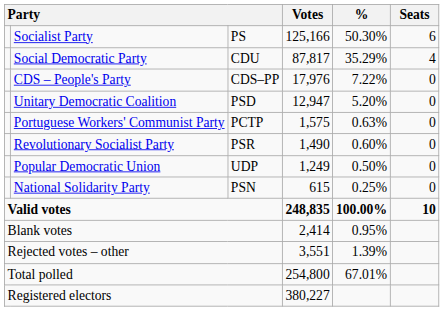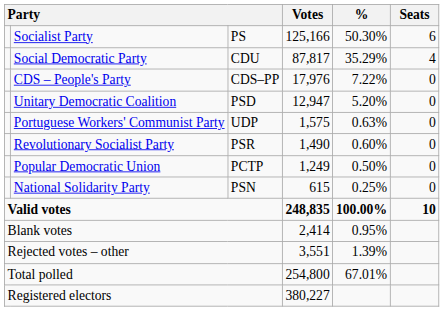 <table class="wikitable" border="1" style="text-align:right;">
 <tr>
 <th style="text-align:left;" colspan=3>Party</th>
 <th align=center width="50">Votes</th>
 <th align=center width="50">%</th>
 <th align=center width="50">Seats</th>
 </tr>
 <tr>
 <td></td>
 <td align=left><a href='#'>Socialist Party</a></td>
 <td align=left>PS</td>
 <td>125,166</td>
 <td>50.30%</td>
 <td>6</td>
 </tr>
 <tr>
 <td></td>
 <td align=left><a href='#'>Social Democratic Party</a></td>
 <td align=left>CDU</td>
 <td>87,817</td>
 <td>35.29%</td>
 <td>4</td>
 </tr>
 <tr>
 <td></td>
 <td align=left><a href='#'>CDS – People's Party</a></td>
 <td align=left style="white-space: nowrap;">CDS–PP</td>
 <td>17,976</td>
 <td>7.22%</td>
 <td>0</td>
 </tr>
 <tr>
 <td></td>
 <td align=left style="white-space: nowrap;"><a href='#'>Unitary Democratic Coalition</a></td>
 <td align=left>PSD</td>
 <td>12,947</td>
 <td>5.20%</td>
 <td>0</td>
 </tr>
 <tr>
 <td></td>
 <td align=left><a href='#'>Portuguese Workers' Communist Party</a></td>
-<td align=left>PCTP</td>
+<td align=left>UDP</td>
 <td>1,575</td>
 <td>0.63%</td>
 <td>0</td>
 </tr>
 <tr>
 <td></td>
 <td align=left><a href='#'>Revolutionary Socialist Party</a></td>
 <td align=left>PSR</td>
 <td>1,490</td>
 <td>0.60%</td>
 <td>0</td>
 </tr>
 <tr>
 <td></td>
 <td align=left><a href='#'>Popular Democratic Union</a></td>
-<td align=left>UDP</td>
+<td align=left>PCTP</td>
 <td>1,249</td>
 <td>0.50%</td>
 <td>0</td>
 </tr>
 <tr>
 <td></td>
 <td align=left><a href='#'>National Solidarity Party</a></td>
 <td align=left>PSN</td>
 <td>615</td>
 <td>0.25%</td>
 <td>0</td>
 </tr>
 <tr style="font-weight:bold">
 <td align=left colspan=3>Valid votes</td>
 <td>248,835</td>
 <td>100.00%</td>
 <td>10</td>
 </tr>
 <tr>
 <td align=left colspan=3>Blank votes</td>
 <td>2,414</td>
 <td>0.95%</td>
 <td></td>
 </tr>
 <tr>
 <td align=left colspan=3>Rejected votes – other</td>
 <td>3,551</td>
 <td>1.39%</td>
 <td></td>
 </tr>
 <tr>
 <td align=left colspan=3>Total polled</td>
 <td>254,800</td>
 <td>67.01%</td>
 <td></td>
 </tr>
 <tr>
 <td align=left colspan=3>Registered electors</td>
 <td>380,227</td>
 <td></td>
 <td></td>
 </tr>
 </table>
